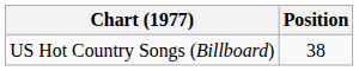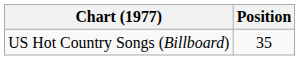 <table class="wikitable">
 <tr>
 <th>Chart (1977)</th>
 <th>Position</th>
 </tr>
 <tr>
 <td>US Hot Country Songs (<em>Billboard</em>)</td>
-<td align="center">38</td>
+<td align="center">35</td>
 </tr>
 </table>
